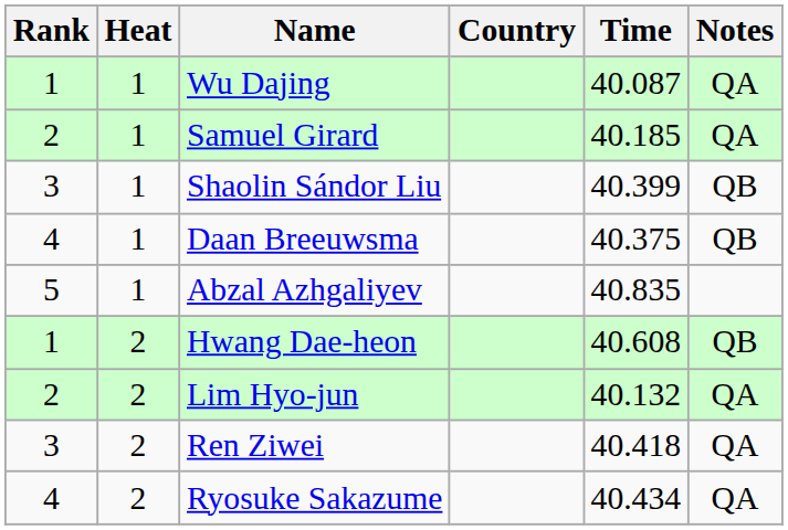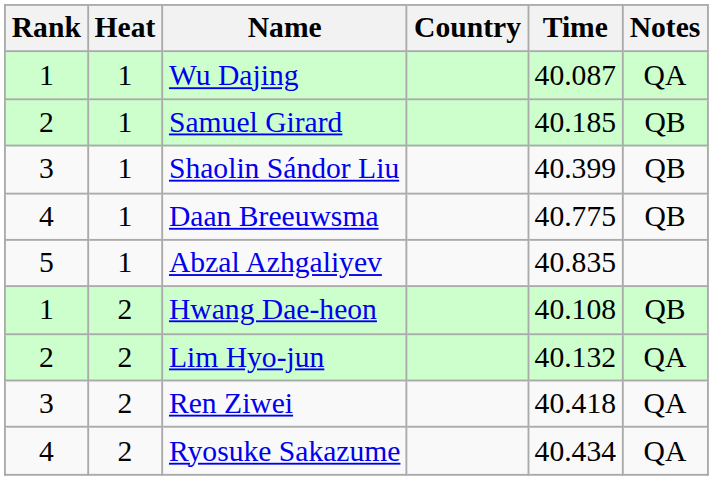 <table class="wikitable sortable" style="text-align:center">
 <tr>
 <th>Rank</th>
 <th>Heat</th>
 <th>Name</th>
 <th>Country</th>
 <th>Time</th>
 <th>Notes</th>
 </tr>
 <tr bgcolor=ccffcc>
 <td>1</td>
 <td>1</td>
 <td align=left><a href='#'>Wu Dajing</a></td>
 <td align=left></td>
 <td>40.087</td>
 <td>QA</td>
 </tr>
 <tr bgcolor=ccffcc>
 <td>2</td>
 <td>1</td>
 <td align=left><a href='#'>Samuel Girard</a></td>
 <td align=left></td>
 <td>40.185</td>
-<td>QA</td>
+<td>QB</td>
 </tr>
 <tr>
 <td>3</td>
 <td>1</td>
 <td align=left><a href='#'>Shaolin Sándor Liu</a></td>
 <td align=left></td>
 <td>40.399</td>
 <td>QB</td>
 </tr>
 <tr>
 <td>4</td>
 <td>1</td>
 <td align=left><a href='#'>Daan Breeuwsma</a></td>
 <td align=left></td>
-<td>40.375</td>
+<td>40.775</td>
 <td>QB</td>
 </tr>
 <tr>
 <td>5</td>
 <td>1</td>
 <td align=left><a href='#'>Abzal Azhgaliyev</a></td>
 <td align=left></td>
 <td>40.835</td>
 <td></td>
 </tr>
 <tr bgcolor=ccffcc>
 <td>1</td>
 <td>2</td>
 <td align=left><a href='#'>Hwang Dae-heon</a></td>
 <td align=left></td>
-<td>40.608</td>
+<td>40.108</td>
 <td>QB</td>
 </tr>
 <tr bgcolor=ccffcc>
 <td>2</td>
 <td>2</td>
 <td align=left><a href='#'>Lim Hyo-jun</a></td>
 <td align=left></td>
 <td>40.132</td>
 <td>QA</td>
 </tr>
 <tr>
 <td>3</td>
 <td>2</td>
 <td align=left><a href='#'>Ren Ziwei</a></td>
 <td align=left></td>
 <td>40.418</td>
 <td>QA</td>
 </tr>
 <tr>
 <td>4</td>
 <td>2</td>
 <td align=left><a href='#'>Ryosuke Sakazume</a></td>
 <td align=left></td>
 <td>40.434</td>
 <td>QA</td>
 </tr>
 </table>
